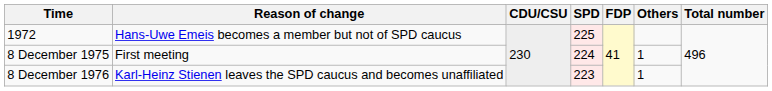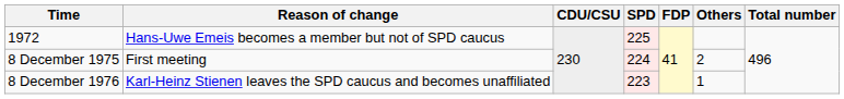 <table class="wikitable">
 <tr>
 <th>Time</th>
 <th>Reason of change</th>
 <th>CDU/CSU</th>
 <th>SPD</th>
 <th>FDP</th>
 <th>Others</th>
 <th>Total number</th>
 </tr>
 <tr>
 <td>1972</td>
 <td><a href='#'>Hans-Uwe Emeis</a> becomes a member but not of SPD caucus</td>
 <td rowspan="3" style="background:#EEEEEE;">230</td>
 <td rowspan="1" style="background:#FFE8E8;">225</td>
 <td rowspan="3" style="background:#FFFACD;">41</td>
 <td rowspan="1"></td>
 <td rowspan="3">496</td>
 </tr>
 <tr>
 <td>8 December 1975</td>
 <td>First meeting</td>
 <td rowspan="1" style="background:#FFE8E8;">224</td>
-<td rowspan="1">1</td>
+<td rowspan="1">2</td>
 </tr>
 <tr>
 <td>8 December 1976</td>
 <td><a href='#'>Karl-Heinz Stienen</a> leaves the SPD caucus and becomes unaffiliated</td>
 <td rowspan="1" style="background:#FFE8E8;">223</td>
 <td rowspan="1">1</td>
 </tr>
 </table>
